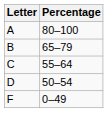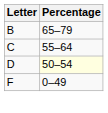 <table class="wikitable">
 <tr>
 <th>Letter</th>
 <th>Percentage</th>
-</tr>
-<tr>
-<td>A</td>
-<td>80–100</td>
 </tr>
 <tr>
 <td>B</td>
 <td>65–79</td>
 </tr>
 <tr>
 <td>C</td>
 <td>55–64</td>
 </tr>
 <tr>
 <td>D</td>
-<td>50–54</td>
+<td style="background: lightyellow;">50–54</td>
 </tr>
 <tr>
 <td>F</td>
 <td>0–49</td>
 </tr>
 </table>
